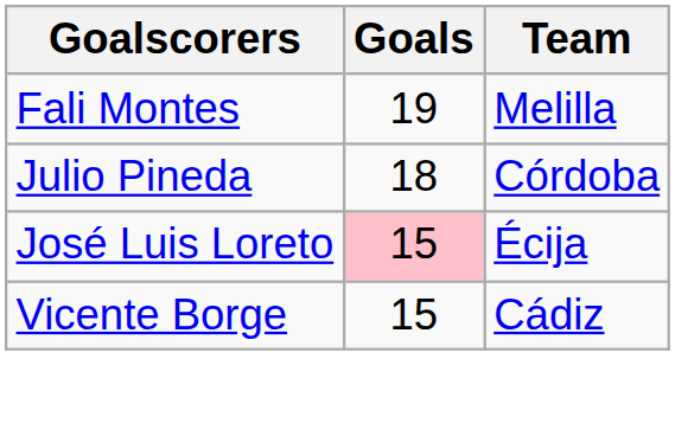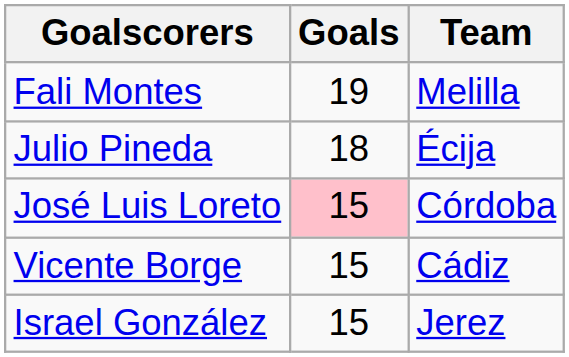 <table class="wikitable sortable">
 <tr>
 <th>Goalscorers</th>
 <th>Goals</th>
 <th>Team</th>
 </tr>
 <tr>
 <td> <a href='#'>Fali Montes</a></td>
 <td align=center>19</td>
 <td><a href='#'>Melilla</a></td>
 </tr>
 <tr>
 <td> <a href='#'>Julio Pineda</a></td>
 <td align=center>18</td>
-<td><a href='#'>Córdoba</a></td>
+<td><a href='#'>Écija</a></td>
 </tr>
 <tr>
 <td> <a href='#'>José Luis Loreto</a></td>
 <td align=center style="background: pink;">15</td>
-<td><a href='#'>Écija</a></td>
+<td><a href='#'>Córdoba</a></td>
 </tr>
 <tr>
 <td> <a href='#'>Vicente Borge</a></td>
 <td align=center>15</td>
 <td><a href='#'>Cádiz</a></td>
 </tr>
+<tr>
+<td> <a href='#'>Israel González</a></td>
+<td align=center>15</td>
+<td><a href='#'>Jerez</a></td>
+</tr>
 </table>
